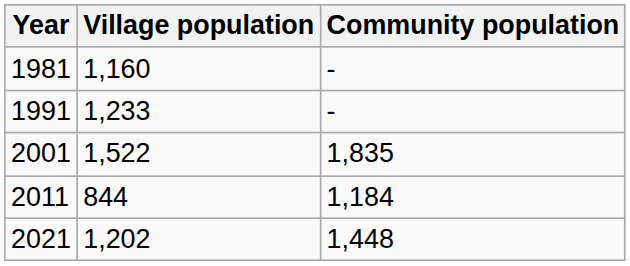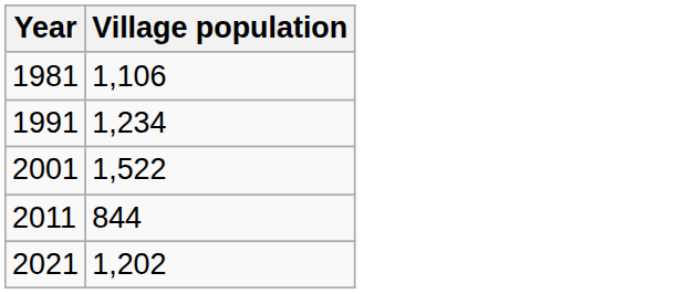 <table class="wikitable">
 <tr>
 <th>Year</th>
 <th>Village population</th>
-<th>Community population</th>
 </tr>
 <tr>
 <td>1981</td>
-<td>1,160</td>
-<td>-</td>
+<td>1,106</td>
 </tr>
 <tr>
 <td>1991</td>
-<td>1,233</td>
-<td>-</td>
+<td>1,234</td>
 </tr>
 <tr>
 <td>2001</td>
 <td>1,522</td>
-<td>1,835</td>
 </tr>
 <tr>
 <td>2011</td>
 <td>844</td>
-<td>1,184</td>
 </tr>
 <tr>
 <td>2021</td>
 <td>1,202</td>
-<td>1,448</td>
 </tr>
 </table>
